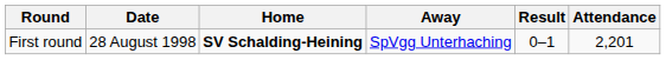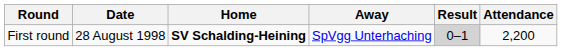 <table class="wikitable">
 <tr>
 <th>Round</th>
 <th>Date</th>
 <th>Home</th>
 <th>Away</th>
 <th>Result</th>
 <th>Attendance</th>
 </tr>
 <tr align="center">
 <td>First round</td>
 <td>28 August 1998</td>
 <td><strong>SV Schalding-Heining</strong></td>
 <td><a href='#'>SpVgg Unterhaching</a></td>
-<td>0–1</td>
-<td>2,201</td>
+<td style="background: lightgrey;">0–1</td>
+<td>2,200</td>
 </tr>
 </table>
